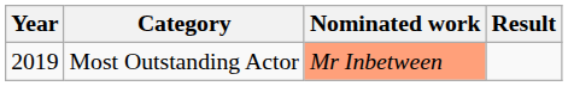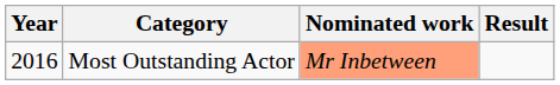 <table class="wikitable">
 <tr>
 <th>Year</th>
 <th>Category</th>
 <th>Nominated work</th>
 <th>Result</th>
 </tr>
 <tr>
-<td>2019</td>
+<td>2016</td>
 <td>Most Outstanding Actor</td>
 <td style="background: lightsalmon;"><em>Mr Inbetween</em></td>
 <td></td>
 </tr>
 </table>
